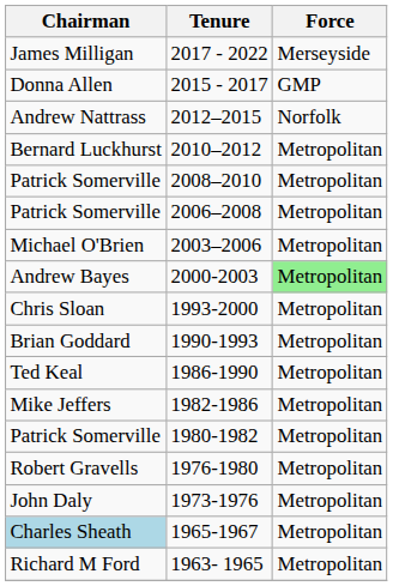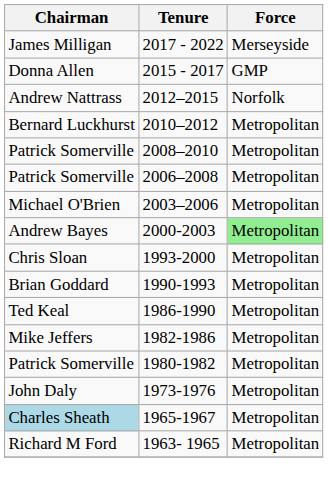 <table class="wikitable">
 <tr>
 <th>Chairman</th>
 <th>Tenure</th>
 <th>Force</th>
 </tr>
 <tr>
 <td>James Milligan</td>
 <td>2017 - 2022</td>
 <td>Merseyside</td>
 </tr>
 <tr>
 <td>Donna Allen</td>
 <td>2015 - 2017</td>
 <td>GMP</td>
 </tr>
 <tr>
 <td>Andrew Nattrass</td>
 <td>2012–2015</td>
 <td>Norfolk</td>
 </tr>
 <tr>
 <td>Bernard Luckhurst</td>
 <td>2010–2012</td>
 <td>Metropolitan</td>
 </tr>
 <tr>
 <td>Patrick Somerville</td>
 <td>2008–2010</td>
 <td>Metropolitan</td>
 </tr>
 <tr>
 <td>Patrick Somerville</td>
 <td>2006–2008</td>
 <td>Metropolitan</td>
 </tr>
 <tr>
 <td>Michael O'Brien</td>
 <td>2003–2006</td>
 <td>Metropolitan</td>
 </tr>
 <tr>
 <td>Andrew Bayes</td>
 <td>2000-2003</td>
 <td style="background: lightgreen;">Metropolitan</td>
 </tr>
 <tr>
 <td>Chris Sloan</td>
 <td>1993-2000</td>
 <td>Metropolitan</td>
 </tr>
 <tr>
 <td>Brian Goddard</td>
 <td>1990-1993</td>
 <td>Metropolitan</td>
 </tr>
 <tr>
 <td>Ted Keal</td>
 <td>1986-1990</td>
 <td>Metropolitan</td>
 </tr>
 <tr>
 <td>Mike Jeffers</td>
 <td>1982-1986</td>
 <td>Metropolitan</td>
 </tr>
 <tr>
 <td>Patrick Somerville</td>
 <td>1980-1982</td>
 <td>Metropolitan</td>
 </tr>
 <tr>
-<td>Robert Gravells</td>
-<td>1976-1980</td>
-<td>Metropolitan</td>
-</tr>
-<tr>
 <td>John Daly</td>
 <td>1973-1976</td>
 <td>Metropolitan</td>
 </tr>
 <tr>
 <td style="background: lightblue;">Charles Sheath</td>
 <td>1965-1967</td>
 <td>Metropolitan</td>
 </tr>
 <tr>
 <td>Richard M Ford</td>
 <td>1963- 1965</td>
 <td>Metropolitan</td>
 </tr>
 <tr>
 </tr>
 </table>
